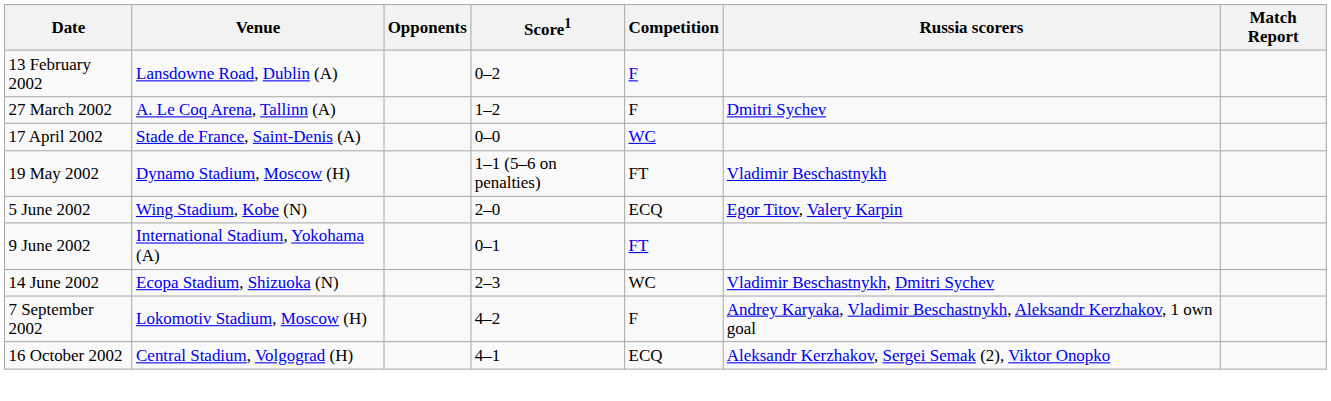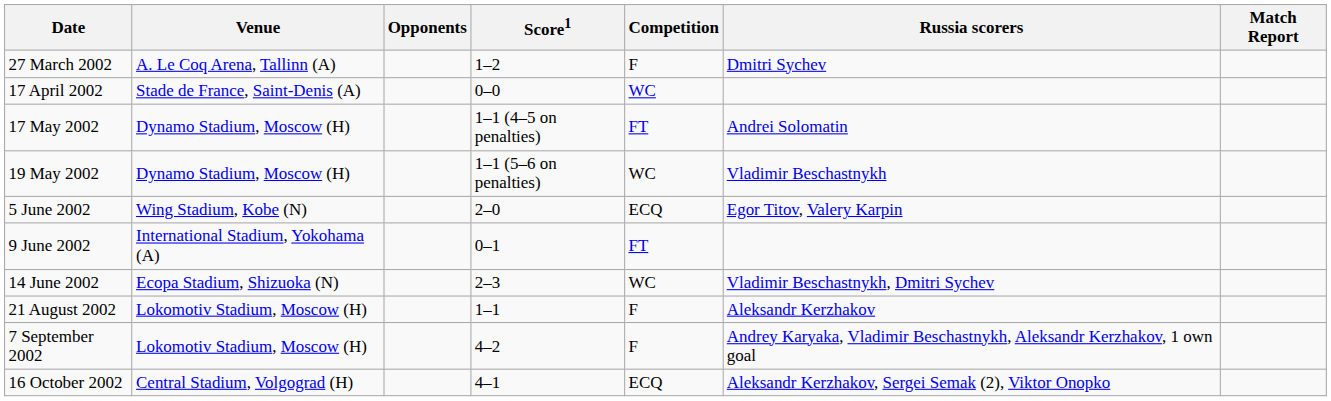 <table class="wikitable">
 <tr>
 <th>Date</th>
 <th>Venue</th>
 <th>Opponents</th>
 <th>Score<sup>1</sup></th>
 <th>Competition</th>
 <th>Russia scorers</th>
 <th>Match Report</th>
-</tr>
-<tr>
-<td>13 February 2002</td>
-<td><a href='#'>Lansdowne Road</a>, <a href='#'>Dublin</a> (A)</td>
-<td></td>
-<td>0–2</td>
-<td><a href='#'>F</a></td>
-<td></td>
-<td></td>
 </tr>
 <tr>
 <td>27 March 2002</td>
 <td><a href='#'>A. Le Coq Arena</a>, <a href='#'>Tallinn</a> (A)</td>
 <td></td>
 <td>1–2</td>
 <td>F</td>
 <td><a href='#'>Dmitri Sychev</a></td>
 <td></td>
 </tr>
 <tr>
 <td>17 April 2002</td>
 <td><a href='#'>Stade de France</a>, <a href='#'>Saint-Denis</a> (A)</td>
 <td></td>
 <td>0–0</td>
 <td><a href='#'>WC</a></td>
 <td></td>
 <td></td>
 </tr>
 <tr>
+<td>17 May 2002</td>
+<td><a href='#'>Dynamo Stadium</a>, <a href='#'>Moscow</a> (H)</td>
+<td></td>
+<td>1–1 (4–5 on penalties)</td>
+<td><a href='#'>FT</a></td>
+<td><a href='#'>Andrei Solomatin</a></td>
+<td></td>
+</tr>
+<tr>
 <td>19 May 2002</td>
 <td><a href='#'>Dynamo Stadium</a>, <a href='#'>Moscow</a> (H)</td>
 <td></td>
 <td>1–1 (5–6 on penalties)</td>
-<td>FT</td>
+<td>WC</td>
 <td><a href='#'>Vladimir Beschastnykh</a></td>
 <td></td>
 </tr>
 <tr>
 <td>5 June 2002</td>
 <td><a href='#'>Wing Stadium</a>, <a href='#'>Kobe</a> (N)</td>
 <td></td>
 <td>2–0</td>
 <td>ECQ</td>
 <td><a href='#'>Egor Titov</a>, <a href='#'>Valery Karpin</a></td>
 <td></td>
 </tr>
 <tr>
 <td>9 June 2002</td>
 <td><a href='#'>International Stadium</a>, <a href='#'>Yokohama</a> (A)</td>
 <td></td>
 <td>0–1</td>
 <td><a href='#'>FT</a></td>
 <td></td>
 <td></td>
 </tr>
 <tr>
 <td>14 June 2002</td>
 <td><a href='#'>Ecopa Stadium</a>, <a href='#'>Shizuoka</a> (N)</td>
 <td></td>
 <td>2–3</td>
 <td>WC</td>
 <td><a href='#'>Vladimir Beschastnykh</a>, <a href='#'>Dmitri Sychev</a></td>
 <td></td>
 </tr>
 <tr>
+<td>21 August 2002</td>
+<td><a href='#'>Lokomotiv Stadium</a>, <a href='#'>Moscow</a> (H)</td>
+<td></td>
+<td>1–1</td>
+<td>F</td>
+<td><a href='#'>Aleksandr Kerzhakov</a></td>
+<td></td>
+</tr>
+<tr>
 <td>7 September 2002</td>
 <td><a href='#'>Lokomotiv Stadium</a>, <a href='#'>Moscow</a> (H)</td>
 <td></td>
 <td>4–2</td>
 <td>F</td>
 <td><a href='#'>Andrey Karyaka</a>, <a href='#'>Vladimir Beschastnykh</a>, <a href='#'>Aleksandr Kerzhakov</a>, 1 own goal</td>
 <td></td>
 </tr>
 <tr>
 <td>16 October 2002</td>
 <td><a href='#'>Central Stadium</a>, <a href='#'>Volgograd</a> (H)</td>
 <td></td>
 <td>4–1</td>
 <td>ECQ</td>
 <td><a href='#'>Aleksandr Kerzhakov</a>, <a href='#'>Sergei Semak</a> (2), <a href='#'>Viktor Onopko</a></td>
 <td></td>
 </tr>
 </table>
